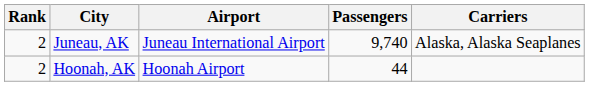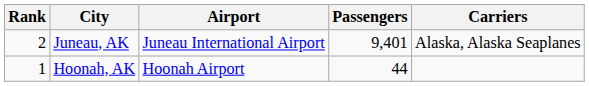 <table class="wikitable">
 <tr>
 <th>Rank</th>
 <th>City</th>
 <th>Airport</th>
 <th>Passengers</th>
 <th>Carriers</th>
 </tr>
 <tr>
 <td align=right>2</td>
 <td><a href='#'>Juneau, AK</a></td>
 <td><a href='#'>Juneau International Airport</a></td>
-<td align=right>9,740</td>
+<td align=right>9,401</td>
 <td>Alaska, Alaska Seaplanes</td>
 </tr>
 <tr>
-<td align=right>2</td>
+<td align=right>1</td>
 <td><a href='#'>Hoonah, AK</a></td>
 <td><a href='#'>Hoonah Airport</a></td>
 <td align=right>44</td>
 <td></td>
 </tr>
 </table>
